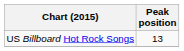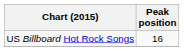 <table class="wikitable sortable">
 <tr>
 <th>Chart (2015)</th>
 <th>Peak<br>position</th>
 </tr>
 <tr>
 <td>US <em>Billboard</em> <a href='#'>Hot Rock Songs</a></td>
-<td align="center">13</td>
+<td align="center">16</td>
 </tr>
 <tr>
 </tr>
 </table>
